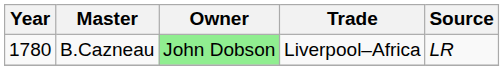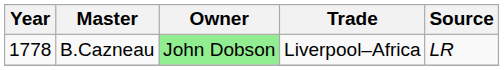 <table class=" wikitable">
 <tr>
 <th>Year</th>
 <th>Master</th>
 <th>Owner</th>
 <th>Trade</th>
 <th>Source</th>
 </tr>
 <tr>
-<td>1780</td>
+<td>1778</td>
 <td>B.Cazneau</td>
 <td style="background: lightgreen;">John Dobson</td>
 <td>Liverpool–Africa</td>
 <td><em>LR</em></td>
 </tr>
 <tr>
 </tr>
 </table>
